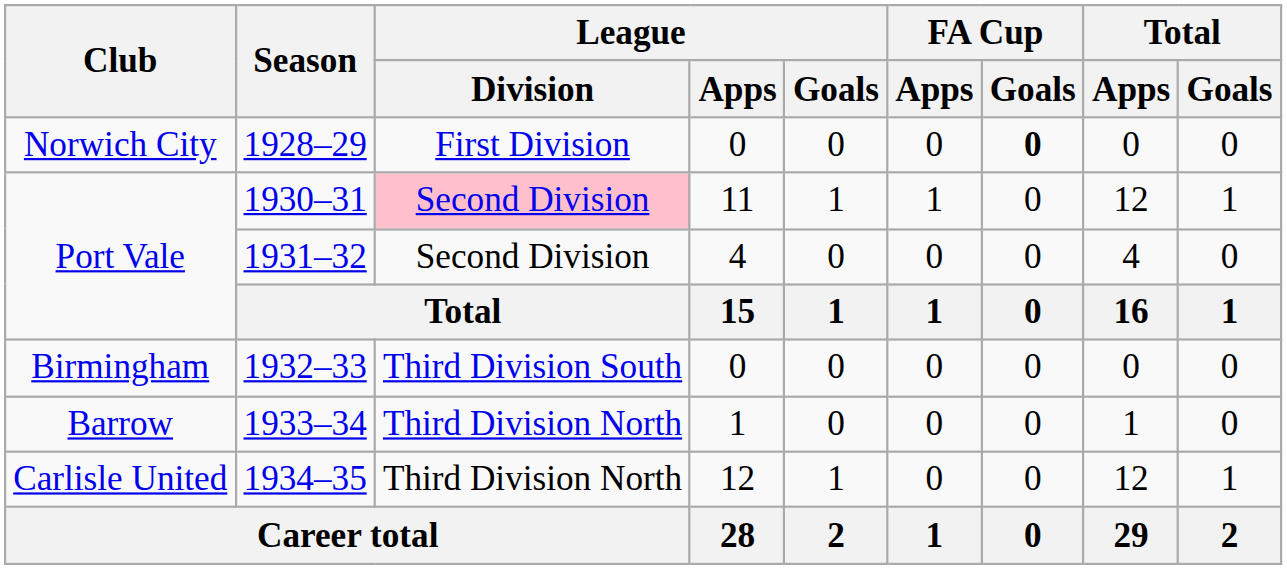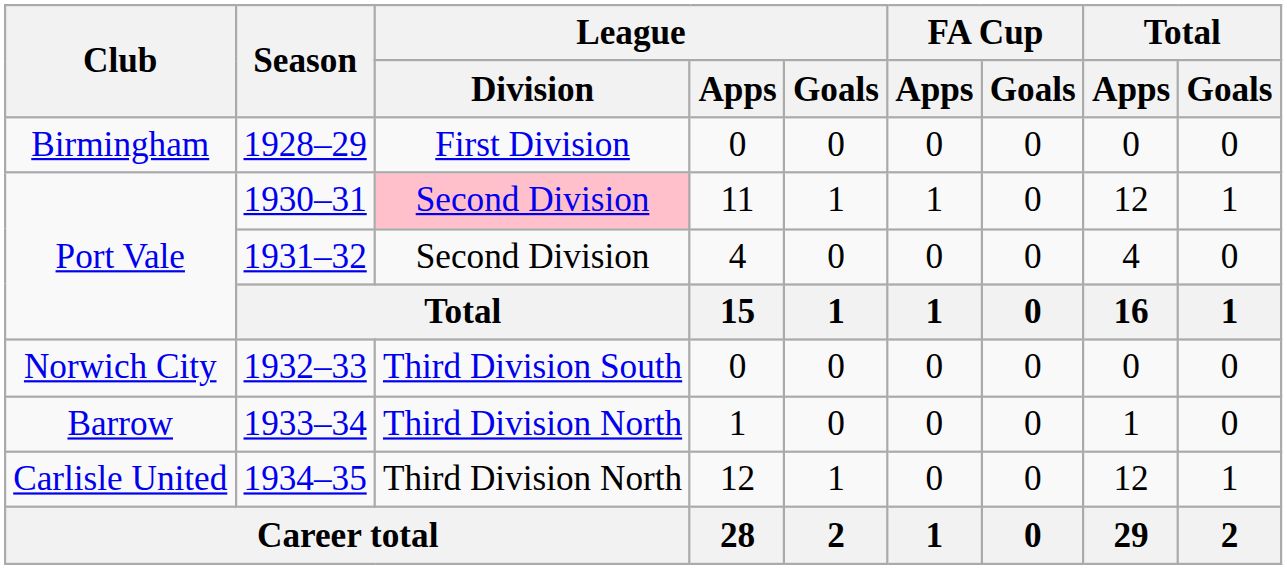 <table class="wikitable" style="text-align: center;">
 <tr>
 <th rowspan="2">Club</th>
 <th rowspan="2">Season</th>
 <th colspan="3">League</th>
 <th colspan="2">FA Cup</th>
 <th colspan="2">Total</th>
 </tr>
 <tr>
 <th>Division</th>
 <th>Apps</th>
 <th>Goals</th>
 <th>Apps</th>
 <th>Goals</th>
 <th>Apps</th>
 <th>Goals</th>
 </tr>
 <tr>
-<td><a href='#'>Norwich City</a></td>
+<td><a href='#'>Birmingham</a></td>
 <td><a href='#'>1928–29</a></td>
 <td><a href='#'>First Division</a></td>
 <td>0</td>
 <td>0</td>
 <td>0</td>
-<td><strong>0</strong></td>
+<td>0</td>
 <td>0</td>
 <td>0</td>
 </tr>
 <tr>
 <td rowspan="3"><a href='#'>Port Vale</a></td>
 <td><a href='#'>1930–31</a></td>
 <td style="background: pink;"><a href='#'>Second Division</a></td>
 <td>11</td>
 <td>1</td>
 <td>1</td>
 <td>0</td>
 <td>12</td>
 <td>1</td>
 </tr>
 <tr>
 <td><a href='#'>1931–32</a></td>
 <td>Second Division</td>
 <td>4</td>
 <td>0</td>
 <td>0</td>
 <td>0</td>
 <td>4</td>
 <td>0</td>
 </tr>
 <tr>
 <th colspan="2">Total</th>
 <th>15</th>
 <th>1</th>
 <th>1</th>
 <th>0</th>
 <th>16</th>
 <th>1</th>
 </tr>
 <tr>
-<td><a href='#'>Birmingham</a></td>
+<td><a href='#'>Norwich City</a></td>
 <td><a href='#'>1932–33</a></td>
 <td><a href='#'>Third Division South</a></td>
 <td>0</td>
 <td>0</td>
 <td>0</td>
 <td>0</td>
 <td>0</td>
 <td>0</td>
 </tr>
 <tr>
 <td><a href='#'>Barrow</a></td>
 <td><a href='#'>1933–34</a></td>
 <td><a href='#'>Third Division North</a></td>
 <td>1</td>
 <td>0</td>
 <td>0</td>
 <td>0</td>
 <td>1</td>
 <td>0</td>
 </tr>
 <tr>
 <td><a href='#'>Carlisle United</a></td>
 <td><a href='#'>1934–35</a></td>
 <td>Third Division North</td>
 <td>12</td>
 <td>1</td>
 <td>0</td>
 <td>0</td>
 <td>12</td>
 <td>1</td>
 </tr>
 <tr>
 <th colspan="3">Career total</th>
 <th>28</th>
 <th>2</th>
 <th>1</th>
 <th>0</th>
 <th>29</th>
 <th>2</th>
 </tr>
 </table>
